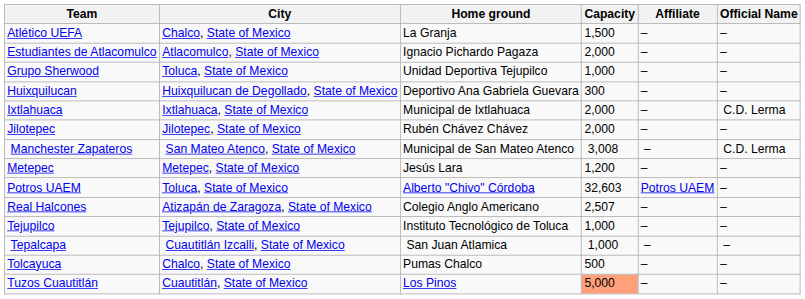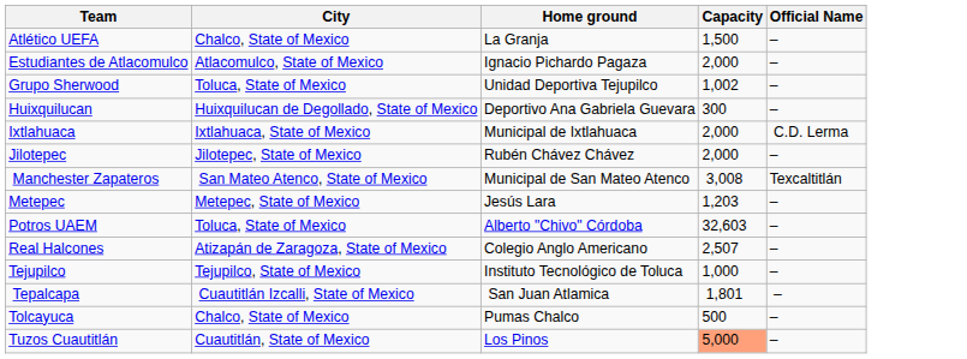 <table class="wikitable sortable">
 <tr>
 <th>Team</th>
 <th>City</th>
 <th>Home ground</th>
 <th>Capacity</th>
-<th>Affiliate</th>
 <th>Official Name</th>
 </tr>
 <tr>
 <td><a href='#'>Atlético UEFA</a></td>
 <td><a href='#'>Chalco</a>, <a href='#'>State of Mexico</a></td>
 <td>La Granja</td>
 <td>1,500</td>
 <td>–</td>
-<td>–</td>
 </tr>
 <tr>
 <td><a href='#'>Estudiantes de Atlacomulco</a></td>
 <td><a href='#'>Atlacomulco</a>, <a href='#'>State of Mexico</a></td>
 <td>Ignacio Pichardo Pagaza</td>
 <td>2,000</td>
 <td>–</td>
-<td>–</td>
 </tr>
 <tr>
 <td><a href='#'>Grupo Sherwood</a></td>
 <td><a href='#'>Toluca</a>, <a href='#'>State of Mexico</a></td>
 <td>Unidad Deportiva Tejupilco</td>
-<td>1,000</td>
-<td>–</td>
+<td>1,002</td>
 <td>–</td>
 </tr>
 <tr>
 <td><a href='#'>Huixquilucan</a></td>
 <td><a href='#'>Huixquilucan de Degollado</a>, <a href='#'>State of Mexico</a></td>
 <td>Deportivo Ana Gabriela Guevara</td>
 <td>300</td>
 <td>–</td>
-<td>–</td>
 </tr>
 <tr>
 <td><a href='#'>Ixtlahuaca</a></td>
 <td><a href='#'>Ixtlahuaca</a>, <a href='#'>State of Mexico</a></td>
 <td>Municipal de Ixtlahuaca</td>
 <td>2,000</td>
-<td>–</td>
 <td> C.D. Lerma</td>
 </tr>
 <tr>
 <td><a href='#'>Jilotepec</a></td>
 <td><a href='#'>Jilotepec</a>, <a href='#'>State of Mexico</a></td>
 <td>Rubén Chávez Chávez</td>
 <td>2,000</td>
 <td>–</td>
-<td>–</td>
 </tr>
 <tr>
 <td> <a href='#'>Manchester Zapateros</a> </td>
 <td> <a href='#'>San Mateo Atenco</a>, <a href='#'>State of Mexico</a> </td>
 <td>Municipal de San Mateo Atenco </td>
 <td> 3,008</td>
-<td> – </td>
-<td> C.D. Lerma</td>
+<td>Texcaltitlán</td>
 </tr>
 <tr>
 <td><a href='#'>Metepec</a></td>
 <td><a href='#'>Metepec</a>, <a href='#'>State of Mexico</a></td>
 <td>Jesús Lara</td>
-<td>1,200</td>
-<td>–</td>
+<td>1,203</td>
 <td>–</td>
 </tr>
 <tr>
 <td><a href='#'>Potros UAEM</a></td>
 <td><a href='#'>Toluca</a>, <a href='#'>State of Mexico</a></td>
 <td><a href='#'>Alberto "Chivo" Córdoba</a></td>
 <td>32,603</td>
-<td><a href='#'>Potros UAEM</a></td>
 <td>–</td>
 </tr>
 <tr>
 <td><a href='#'>Real Halcones</a></td>
 <td><a href='#'>Atizapán de Zaragoza</a>, <a href='#'>State of Mexico</a></td>
 <td>Colegio Anglo Americano</td>
 <td>2,507</td>
 <td>–</td>
-<td>–</td>
 </tr>
 <tr>
 <td><a href='#'>Tejupilco</a></td>
 <td><a href='#'>Tejupilco</a>, <a href='#'>State of Mexico</a></td>
 <td>Instituto Tecnológico de Toluca</td>
 <td>1,000</td>
 <td>–</td>
-<td>–</td>
 </tr>
 <tr>
 <td> <a href='#'>Tepalcapa</a> </td>
 <td> <a href='#'>Cuautitlán Izcalli</a>, <a href='#'>State of Mexico</a> </td>
 <td> San Juan Atlamica</td>
-<td> 1,000</td>
-<td> – </td>
+<td> 1,801</td>
 <td> –</td>
 </tr>
 <tr>
 <td><a href='#'>Tolcayuca</a></td>
 <td><a href='#'>Chalco</a>, <a href='#'>State of Mexico</a></td>
 <td>Pumas Chalco</td>
 <td>500</td>
 <td>–</td>
-<td>–</td>
 </tr>
 <tr>
 <td><a href='#'>Tuzos Cuautitlán</a></td>
 <td><a href='#'>Cuautitlán</a>, <a href='#'>State of Mexico</a></td>
 <td><a href='#'>Los Pinos</a></td>
 <td style="background: lightsalmon;">5,000</td>
 <td>–</td>
-<td>–</td>
 </tr>
 </table>
